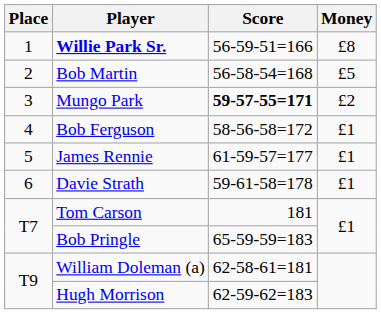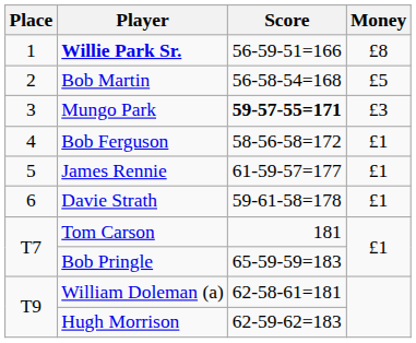 <table class=wikitable>
 <tr>
 <th>Place</th>
 <th>Player</th>
 <th>Score</th>
 <th>Money</th>
 </tr>
 <tr>
 <td align=center>1</td>
 <td> <strong><a href='#'>Willie Park Sr.</a></strong></td>
 <td>56-59-51=166</td>
 <td align=center>£8</td>
 </tr>
 <tr>
 <td align=center>2</td>
 <td> <a href='#'>Bob Martin</a></td>
 <td>56-58-54=168</td>
 <td align=center>£5</td>
 </tr>
 <tr>
 <td align=center>3</td>
 <td> <a href='#'>Mungo Park</a></td>
 <td><strong>59-57-55=171</strong></td>
-<td align=center>£2</td>
+<td align=center>£3</td>
 </tr>
 <tr>
 <td align=center>4</td>
 <td> <a href='#'>Bob Ferguson</a></td>
 <td>58-56-58=172</td>
 <td align=center>£1</td>
 </tr>
 <tr>
 <td align=center>5</td>
 <td> <a href='#'>James Rennie</a></td>
 <td>61-59-57=177</td>
 <td align=center>£1</td>
 </tr>
 <tr>
 <td align=center>6</td>
 <td> <a href='#'>Davie Strath</a></td>
 <td>59-61-58=178</td>
 <td align=center>£1</td>
 </tr>
 <tr>
 <td rowspan=2 align=center>T7</td>
 <td> <a href='#'>Tom Carson</a></td>
 <td align=right>181</td>
 <td rowspan=2 align=center>£1</td>
 </tr>
 <tr>
 <td> <a href='#'>Bob Pringle</a></td>
 <td>65-59-59=183</td>
 </tr>
 <tr>
 <td rowspan=2 align=center>T9</td>
 <td> <a href='#'>William Doleman</a> (a)</td>
 <td>62-58-61=181</td>
 <td rowspan=2 align=center></td>
 </tr>
 <tr>
 <td> <a href='#'>Hugh Morrison</a></td>
 <td>62-59-62=183</td>
 </tr>
 </table>
